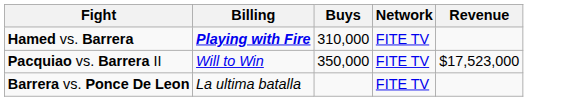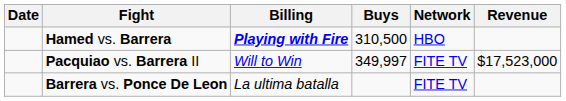 <table class="wikitable">
 <tr>
+<th>Date</th>
 <th>Fight</th>
 <th>Billing</th>
 <th>Buys</th>
 <th>Network</th>
 <th>Revenue</th>
 </tr>
 <tr>
+<td align=center></td>
 <td><strong>Hamed</strong> vs. <strong>Barrera</strong></td>
 <td><strong><em><a href='#'>Playing with Fire</a></em></strong></td>
-<td>310,000</td>
-<td><a href='#'>FITE TV</a></td>
+<td>310,500</td>
+<td><a href='#'>HBO</a></td>
 <td></td>
 </tr>
 <tr>
+<td align=center></td>
 <td><strong>Pacquiao</strong> vs. <strong>Barrera</strong> II</td>
 <td><em><a href='#'>Will to Win</a></em></td>
-<td>350,000</td>
+<td>349,997</td>
 <td><a href='#'>FITE TV</a></td>
 <td>$17,523,000</td>
 </tr>
 <tr>
+<td align=center></td>
 <td><strong>Barrera</strong> vs. <strong>Ponce De Leon</strong></td>
 <td><em>La ultima batalla</em></td>
 <td></td>
 <td><a href='#'>FITE TV</a></td>
 <td></td>
 </tr>
 </table>
